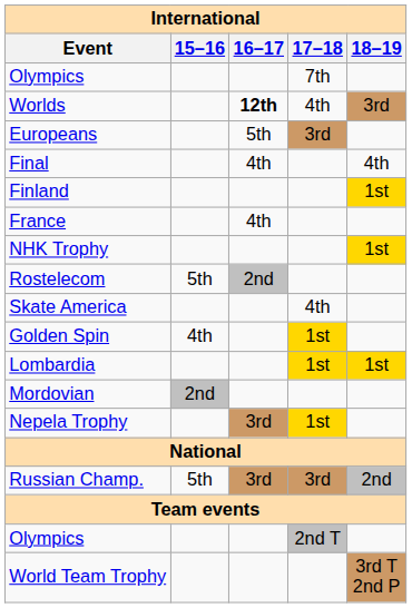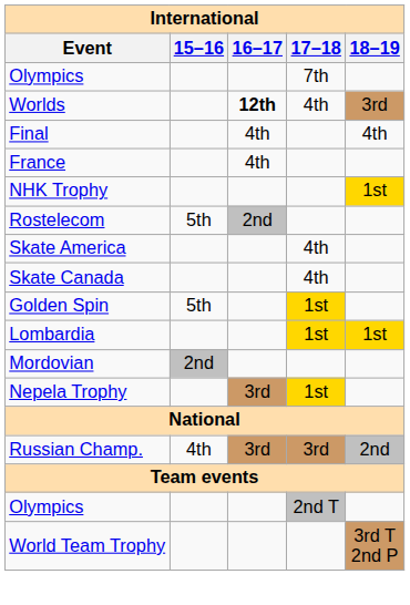 <table class="wikitable" style="text-align:center">
 <tr>
 <th colspan="5" style="background-color: #ffdead; " align="center">International</th>
 </tr>
 <tr>
 <th>Event</th>
 <th><a href='#'>15–16</a></th>
 <th><a href='#'>16–17</a></th>
 <th><a href='#'>17–18</a></th>
 <th><a href='#'>18–19</a></th>
 </tr>
 <tr>
 <td align=left><a href='#'>Olympics</a></td>
 <td></td>
 <td></td>
 <td>7th</td>
 <td></td>
 </tr>
 <tr>
 <td align=left><a href='#'>Worlds</a></td>
 <td></td>
 <td><strong>12th</strong></td>
 <td>4th</td>
 <td bgcolor=cc9966>3rd</td>
 </tr>
 <tr>
-<td align=left><a href='#'>Europeans</a></td>
-<td></td>
-<td>5th</td>
-<td bgcolor=cc9966>3rd</td>
-<td></td>
-</tr>
-<tr>
 <td align=left> <a href='#'>Final</a></td>
 <td></td>
 <td>4th</td>
 <td></td>
 <td>4th</td>
-</tr>
-<tr>
-<td align=left> <a href='#'>Finland</a></td>
-<td></td>
-<td></td>
-<td></td>
-<td bgcolor=gold>1st</td>
 </tr>
 <tr>
 <td align=left> <a href='#'>France</a></td>
 <td></td>
 <td>4th</td>
 <td></td>
 <td></td>
 </tr>
 <tr>
 <td align=left> <a href='#'>NHK Trophy</a></td>
 <td></td>
 <td></td>
 <td></td>
 <td bgcolor=gold>1st</td>
 </tr>
 <tr>
 <td align=left> <a href='#'>Rostelecom</a></td>
 <td>5th</td>
 <td bgcolor=silver>2nd</td>
 <td></td>
 <td></td>
 </tr>
 <tr>
 <td align=left> <a href='#'>Skate America</a></td>
 <td></td>
 <td></td>
 <td>4th</td>
 <td></td>
 </tr>
 <tr>
+<td align=left> <a href='#'>Skate Canada</a></td>
+<td></td>
+<td></td>
+<td>4th</td>
+<td></td>
+</tr>
+<tr>
 <td align=left> <a href='#'>Golden Spin</a></td>
-<td>4th</td>
+<td>5th</td>
 <td></td>
 <td bgcolor=gold>1st</td>
 <td></td>
 </tr>
 <tr>
 <td align=left> <a href='#'>Lombardia</a></td>
 <td></td>
 <td></td>
 <td bgcolor=gold>1st</td>
 <td bgcolor=gold>1st</td>
 </tr>
 <tr>
 <td align=left> <a href='#'>Mordovian</a></td>
 <td bgcolor=silver>2nd</td>
 <td></td>
 <td></td>
 <td></td>
 </tr>
 <tr>
 <td align=left> <a href='#'>Nepela Trophy</a></td>
 <td></td>
 <td bgcolor=cc9966>3rd</td>
 <td bgcolor=gold>1st</td>
 <td></td>
 </tr>
 <tr>
 <th colspan="5" style="background-color: #ffdead; " align="center">National</th>
 </tr>
 <tr>
 <td align=left><a href='#'>Russian Champ.</a></td>
-<td>5th</td>
+<td>4th</td>
 <td bgcolor=cc9966>3rd</td>
 <td bgcolor=cc9966>3rd</td>
 <td bgcolor=silver>2nd</td>
 </tr>
 <tr>
 <th colspan="5" style="background-color: #ffdead; " align="center">Team events</th>
 </tr>
 <tr>
 <td align=left><a href='#'>Olympics</a></td>
 <td></td>
 <td></td>
 <td bgcolor=silver>2nd T</td>
 <td></td>
 </tr>
 <tr>
 <td align=left><a href='#'>World Team Trophy</a></td>
 <td></td>
 <td></td>
 <td></td>
 <td bgcolor=cc9966>3rd T <br> 2nd P</td>
 </tr>
 </table>
